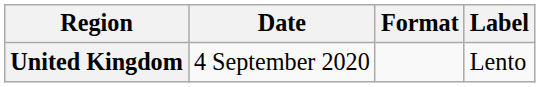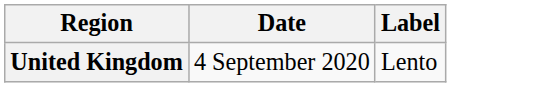 <table class="wikitable plainrowheaders">
 <tr>
 <th>Region</th>
 <th>Date</th>
-<th>Format</th>
 <th>Label</th>
 </tr>
 <tr>
 <th scope="row">United Kingdom</th>
 <td>4 September 2020</td>
-<td></td>
 <td>Lento</td>
 </tr>
 </table>
